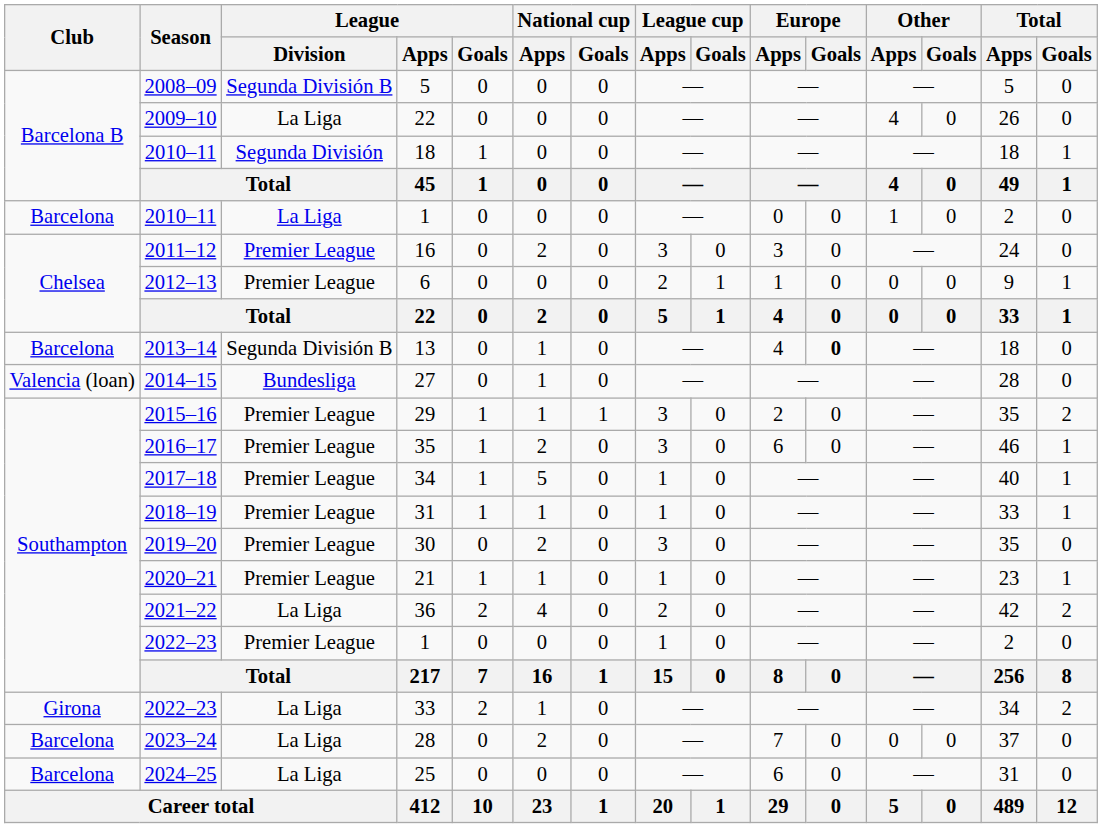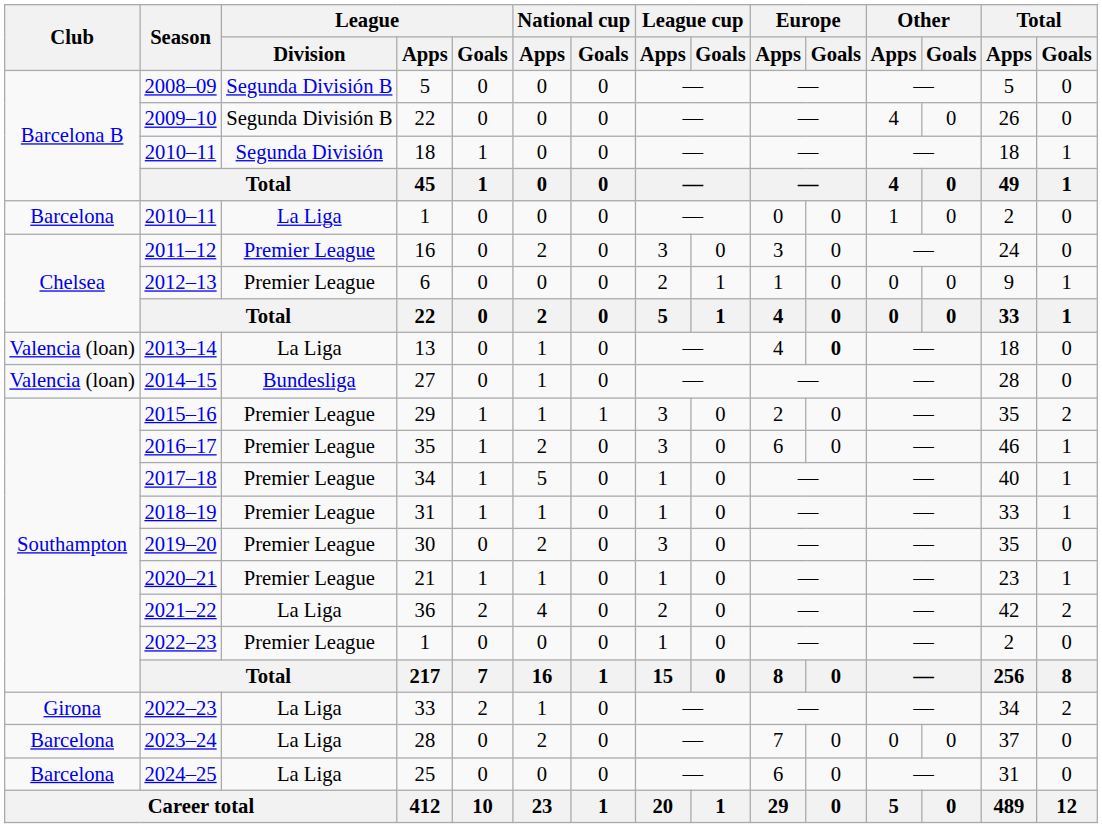 <table class="wikitable" style="text-align:center">
 <tr>
 <th rowspan="2">Club</th>
 <th rowspan="2">Season</th>
 <th colspan="3">League</th>
 <th colspan="2">National cup</th>
 <th colspan="2">League cup</th>
 <th colspan="2">Europe</th>
 <th colspan="2">Other</th>
 <th colspan="2">Total</th>
 </tr>
 <tr>
 <th>Division</th>
 <th>Apps</th>
 <th>Goals</th>
 <th>Apps</th>
 <th>Goals</th>
 <th>Apps</th>
 <th>Goals</th>
 <th>Apps</th>
 <th>Goals</th>
 <th>Apps</th>
 <th>Goals</th>
 <th>Apps</th>
 <th>Goals</th>
 </tr>
 <tr>
 <td rowspan="4"><a href='#'>Barcelona B</a></td>
 <td><a href='#'>2008–09</a></td>
 <td><a href='#'>Segunda División B</a></td>
 <td>5</td>
 <td>0</td>
 <td>0</td>
 <td>0</td>
 <td colspan="2">—</td>
 <td colspan="2">—</td>
 <td colspan="2">—</td>
 <td>5</td>
 <td>0</td>
 </tr>
 <tr>
 <td><a href='#'>2009–10</a></td>
-<td>La Liga</td>
+<td>Segunda División B</td>
 <td>22</td>
 <td>0</td>
 <td>0</td>
 <td>0</td>
 <td colspan="2">—</td>
 <td colspan="2">—</td>
 <td>4</td>
 <td>0</td>
 <td>26</td>
 <td>0</td>
 </tr>
 <tr>
 <td><a href='#'>2010–11</a></td>
 <td><a href='#'>Segunda División</a></td>
 <td>18</td>
 <td>1</td>
 <td>0</td>
 <td>0</td>
 <td colspan="2">—</td>
 <td colspan="2">—</td>
 <td colspan="2">—</td>
 <td>18</td>
 <td>1</td>
 </tr>
 <tr>
 <th colspan="2">Total</th>
 <th>45</th>
 <th>1</th>
 <th>0</th>
 <th>0</th>
 <th colspan="2">—</th>
 <th colspan="2">—</th>
 <th>4</th>
 <th>0</th>
 <th>49</th>
 <th>1</th>
 </tr>
 <tr>
 <td><a href='#'>Barcelona</a></td>
 <td><a href='#'>2010–11</a></td>
 <td><a href='#'>La Liga</a></td>
 <td>1</td>
 <td>0</td>
 <td>0</td>
 <td>0</td>
 <td colspan="2">—</td>
 <td>0</td>
 <td>0</td>
 <td>1</td>
 <td>0</td>
 <td>2</td>
 <td>0</td>
 </tr>
 <tr>
 <td rowspan="3"><a href='#'>Chelsea</a></td>
 <td><a href='#'>2011–12</a></td>
 <td><a href='#'>Premier League</a></td>
 <td>16</td>
 <td>0</td>
 <td>2</td>
 <td>0</td>
 <td>3</td>
 <td>0</td>
 <td>3</td>
 <td>0</td>
 <td colspan="2">—</td>
 <td>24</td>
 <td>0</td>
 </tr>
 <tr>
 <td><a href='#'>2012–13</a></td>
 <td>Premier League</td>
 <td>6</td>
 <td>0</td>
 <td>0</td>
 <td>0</td>
 <td>2</td>
 <td>1</td>
 <td>1</td>
 <td>0</td>
 <td>0</td>
 <td>0</td>
 <td>9</td>
 <td>1</td>
 </tr>
 <tr>
 <th colspan="2">Total</th>
 <th>22</th>
 <th>0</th>
 <th>2</th>
 <th>0</th>
 <th>5</th>
 <th>1</th>
 <th>4</th>
 <th>0</th>
 <th>0</th>
 <th>0</th>
 <th>33</th>
 <th>1</th>
 </tr>
 <tr>
-<td><a href='#'>Barcelona</a></td>
+<td><a href='#'>Valencia</a> (loan)</td>
 <td><a href='#'>2013–14</a></td>
-<td>Segunda División B</td>
+<td>La Liga</td>
 <td>13</td>
 <td>0</td>
 <td>1</td>
 <td>0</td>
 <td colspan="2">—</td>
 <td>4</td>
 <td><strong>0</strong></td>
 <td colspan="2">—</td>
 <td>18</td>
 <td>0</td>
 </tr>
 <tr>
 <td><a href='#'>Valencia</a> (loan)</td>
 <td><a href='#'>2014–15</a></td>
 <td><a href='#'>Bundesliga</a></td>
 <td>27</td>
 <td>0</td>
 <td>1</td>
 <td>0</td>
 <td colspan="2">—</td>
 <td colspan="2">—</td>
 <td colspan="2">—</td>
 <td>28</td>
 <td>0</td>
 </tr>
 <tr>
 <td rowspan="9"><a href='#'>Southampton</a></td>
 <td><a href='#'>2015–16</a></td>
 <td>Premier League</td>
 <td>29</td>
 <td>1</td>
 <td>1</td>
 <td>1</td>
 <td>3</td>
 <td>0</td>
 <td>2</td>
 <td>0</td>
 <td colspan="2">—</td>
 <td>35</td>
 <td>2</td>
 </tr>
 <tr>
 <td><a href='#'>2016–17</a></td>
 <td>Premier League</td>
 <td>35</td>
 <td>1</td>
 <td>2</td>
 <td>0</td>
 <td>3</td>
 <td>0</td>
 <td>6</td>
 <td>0</td>
 <td colspan="2">—</td>
 <td>46</td>
 <td>1</td>
 </tr>
 <tr>
 <td><a href='#'>2017–18</a></td>
 <td>Premier League</td>
 <td>34</td>
 <td>1</td>
 <td>5</td>
 <td>0</td>
 <td>1</td>
 <td>0</td>
 <td colspan="2">—</td>
 <td colspan="2">—</td>
 <td>40</td>
 <td>1</td>
 </tr>
 <tr>
 <td><a href='#'>2018–19</a></td>
 <td>Premier League</td>
 <td>31</td>
 <td>1</td>
 <td>1</td>
 <td>0</td>
 <td>1</td>
 <td>0</td>
 <td colspan="2">—</td>
 <td colspan="2">—</td>
 <td>33</td>
 <td>1</td>
 </tr>
 <tr>
 <td><a href='#'>2019–20</a></td>
 <td>Premier League</td>
 <td>30</td>
 <td>0</td>
 <td>2</td>
 <td>0</td>
 <td>3</td>
 <td>0</td>
 <td colspan="2">—</td>
 <td colspan="2">—</td>
 <td>35</td>
 <td>0</td>
 </tr>
 <tr>
 <td><a href='#'>2020–21</a></td>
 <td>Premier League</td>
 <td>21</td>
 <td>1</td>
 <td>1</td>
 <td>0</td>
 <td>1</td>
 <td>0</td>
 <td colspan="2">—</td>
 <td colspan="2">—</td>
 <td>23</td>
 <td>1</td>
 </tr>
 <tr>
 <td><a href='#'>2021–22</a></td>
 <td>La Liga</td>
 <td>36</td>
 <td>2</td>
 <td>4</td>
 <td>0</td>
 <td>2</td>
 <td>0</td>
 <td colspan="2">—</td>
 <td colspan="2">—</td>
 <td>42</td>
 <td>2</td>
 </tr>
 <tr>
 <td><a href='#'>2022–23</a></td>
 <td>Premier League</td>
 <td>1</td>
 <td>0</td>
 <td>0</td>
 <td>0</td>
 <td>1</td>
 <td>0</td>
 <td colspan="2">—</td>
 <td colspan="2">—</td>
 <td>2</td>
 <td>0</td>
 </tr>
 <tr>
 <th colspan="2">Total</th>
 <th>217</th>
 <th>7</th>
 <th>16</th>
 <th>1</th>
 <th>15</th>
 <th>0</th>
 <th>8</th>
 <th>0</th>
 <th colspan="2">—</th>
 <th>256</th>
 <th>8</th>
 </tr>
 <tr>
 <td><a href='#'>Girona</a></td>
 <td><a href='#'>2022–23</a></td>
 <td>La Liga</td>
 <td>33</td>
 <td>2</td>
 <td>1</td>
 <td>0</td>
 <td colspan="2">—</td>
 <td colspan="2">—</td>
 <td colspan="2">—</td>
 <td>34</td>
 <td>2</td>
 </tr>
 <tr>
 <td><a href='#'>Barcelona</a></td>
 <td><a href='#'>2023–24</a></td>
 <td>La Liga</td>
 <td>28</td>
 <td>0</td>
 <td>2</td>
 <td>0</td>
 <td colspan="2">—</td>
 <td>7</td>
 <td>0</td>
 <td>0</td>
 <td>0</td>
 <td>37</td>
 <td>0</td>
 </tr>
 <tr>
 <td><a href='#'>Barcelona</a></td>
 <td><a href='#'>2024–25</a></td>
 <td>La Liga</td>
 <td>25</td>
 <td>0</td>
 <td>0</td>
 <td>0</td>
 <td colspan="2">—</td>
 <td>6</td>
 <td>0</td>
 <td colspan="2">—</td>
 <td>31</td>
 <td>0</td>
 </tr>
 <tr>
 <th colspan="3">Career total</th>
 <th>412</th>
 <th>10</th>
 <th>23</th>
 <th>1</th>
 <th>20</th>
 <th>1</th>
 <th>29</th>
 <th>0</th>
 <th>5</th>
 <th>0</th>
 <th>489</th>
 <th>12</th>
 </tr>
 </table>
